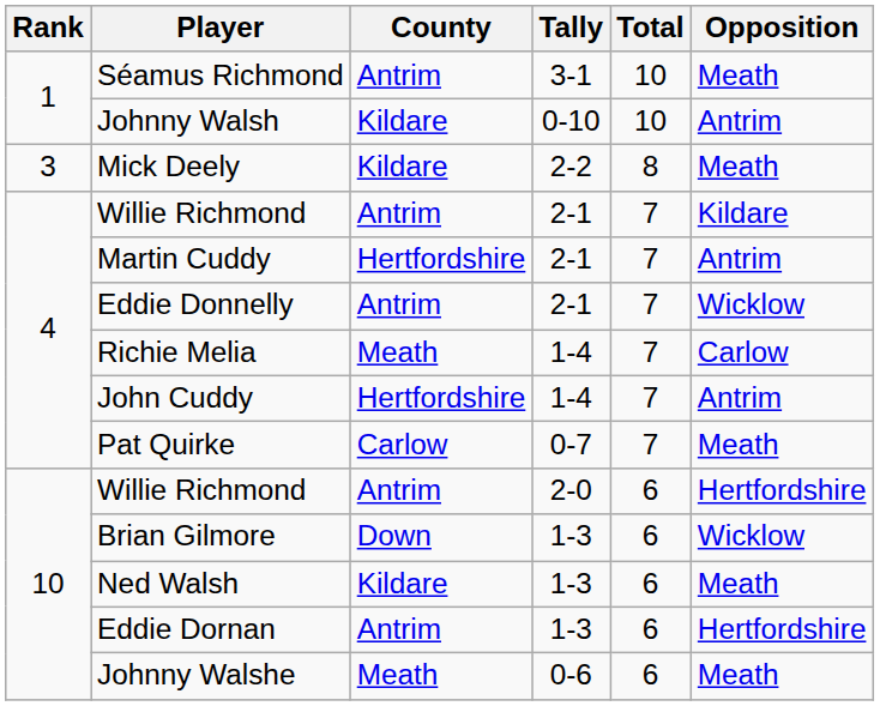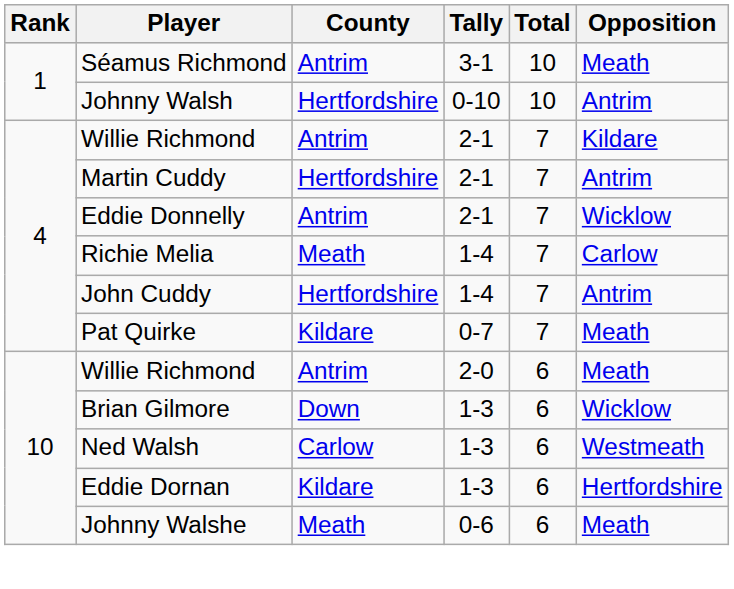 <table class="wikitable">
 <tr>
 <th>Rank</th>
 <th>Player</th>
 <th>County</th>
 <th>Tally</th>
 <th>Total</th>
 <th>Opposition</th>
 </tr>
 <tr>
 <td rowspan=2 align=center>1</td>
 <td>Séamus Richmond</td>
 <td><a href='#'>Antrim</a></td>
 <td align=center>3-1</td>
 <td align=center>10</td>
 <td><a href='#'>Meath</a></td>
 </tr>
 <tr>
 <td>Johnny Walsh</td>
-<td><a href='#'>Kildare</a></td>
+<td><a href='#'>Hertfordshire</a></td>
 <td align=center>0-10</td>
 <td align=center>10</td>
 <td><a href='#'>Antrim</a></td>
-</tr>
-<tr>
-<td rowspan=1 align=center>3</td>
-<td>Mick Deely</td>
-<td><a href='#'>Kildare</a></td>
-<td align=center>2-2</td>
-<td align=center>8</td>
-<td><a href='#'>Meath</a></td>
 </tr>
 <tr>
 <td rowspan=6 align=center>4</td>
 <td>Willie Richmond</td>
 <td><a href='#'>Antrim</a></td>
 <td align=center>2-1</td>
 <td align=center>7</td>
 <td><a href='#'>Kildare</a></td>
 </tr>
 <tr>
 <td>Martin Cuddy</td>
 <td><a href='#'>Hertfordshire</a></td>
 <td align=center>2-1</td>
 <td align=center>7</td>
 <td><a href='#'>Antrim</a></td>
 </tr>
 <tr>
 <td>Eddie Donnelly</td>
 <td><a href='#'>Antrim</a></td>
 <td align=center>2-1</td>
 <td align=center>7</td>
 <td><a href='#'>Wicklow</a></td>
 </tr>
 <tr>
 <td>Richie Melia</td>
 <td><a href='#'>Meath</a></td>
 <td align=center>1-4</td>
 <td align=center>7</td>
 <td><a href='#'>Carlow</a></td>
 </tr>
 <tr>
 <td>John Cuddy</td>
 <td><a href='#'>Hertfordshire</a></td>
 <td align=center>1-4</td>
 <td align=center>7</td>
 <td><a href='#'>Antrim</a></td>
 </tr>
 <tr>
 <td>Pat Quirke</td>
-<td><a href='#'>Carlow</a></td>
+<td><a href='#'>Kildare</a></td>
 <td align=center>0-7</td>
 <td align=center>7</td>
 <td><a href='#'>Meath</a></td>
 </tr>
 <tr>
 <td rowspan=5 align=center>10</td>
 <td>Willie Richmond</td>
 <td><a href='#'>Antrim</a></td>
 <td align=center>2-0</td>
 <td align=center>6</td>
-<td><a href='#'>Hertfordshire</a></td>
+<td><a href='#'>Meath</a></td>
 </tr>
 <tr>
 <td>Brian Gilmore</td>
 <td><a href='#'>Down</a></td>
 <td align=center>1-3</td>
 <td align=center>6</td>
 <td><a href='#'>Wicklow</a></td>
 </tr>
 <tr>
 <td>Ned Walsh</td>
-<td><a href='#'>Kildare</a></td>
+<td><a href='#'>Carlow</a></td>
 <td align=center>1-3</td>
 <td align=center>6</td>
-<td><a href='#'>Meath</a></td>
+<td><a href='#'>Westmeath</a></td>
 </tr>
 <tr>
 <td>Eddie Dornan</td>
-<td><a href='#'>Antrim</a></td>
+<td><a href='#'>Kildare</a></td>
 <td align=center>1-3</td>
 <td align=center>6</td>
 <td><a href='#'>Hertfordshire</a></td>
 </tr>
 <tr>
 <td>Johnny Walshe</td>
 <td><a href='#'>Meath</a></td>
 <td align=center>0-6</td>
 <td align=center>6</td>
 <td><a href='#'>Meath</a></td>
 </tr>
 </table>
